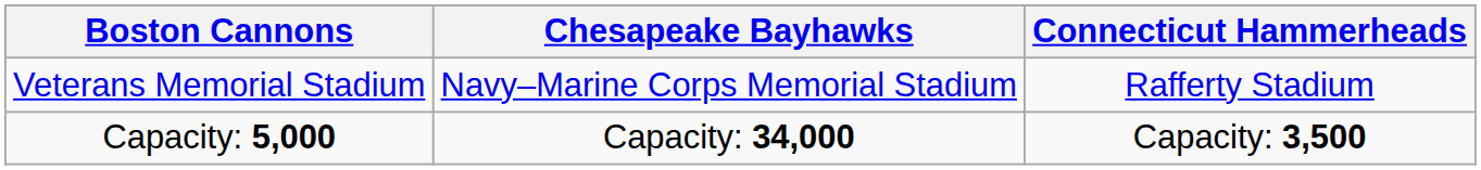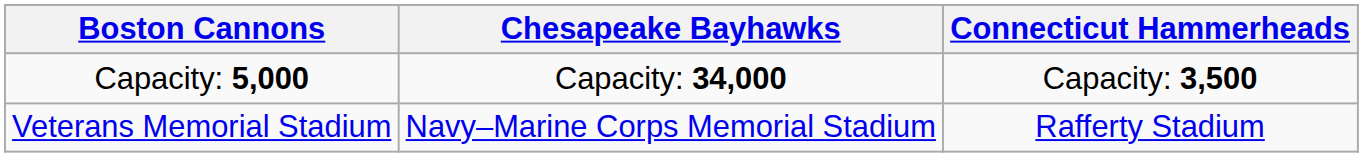 <table class="wikitable" style="text-align:center">
 <tr>
 <th><a href='#'>Boston Cannons</a></th>
 <th><a href='#'>Chesapeake Bayhawks</a></th>
 <th><a href='#'>Connecticut Hammerheads</a></th>
 </tr>
 <tr>
+<td>Capacity: <strong>5,000</strong></td>
+<td>Capacity: <strong>34,000</strong></td>
+<td>Capacity: <strong>3,500</strong></td>
+</tr>
+<tr>
 <td><a href='#'>Veterans Memorial Stadium</a></td>
 <td><a href='#'>Navy–Marine Corps Memorial Stadium</a></td>
 <td><a href='#'>Rafferty Stadium</a></td>
 </tr>
-<tr>
-<td>Capacity: <strong>5,000</strong></td>
-<td>Capacity: <strong>34,000</strong></td>
-<td>Capacity: <strong>3,500</strong></td>
-</tr>
 </table>
